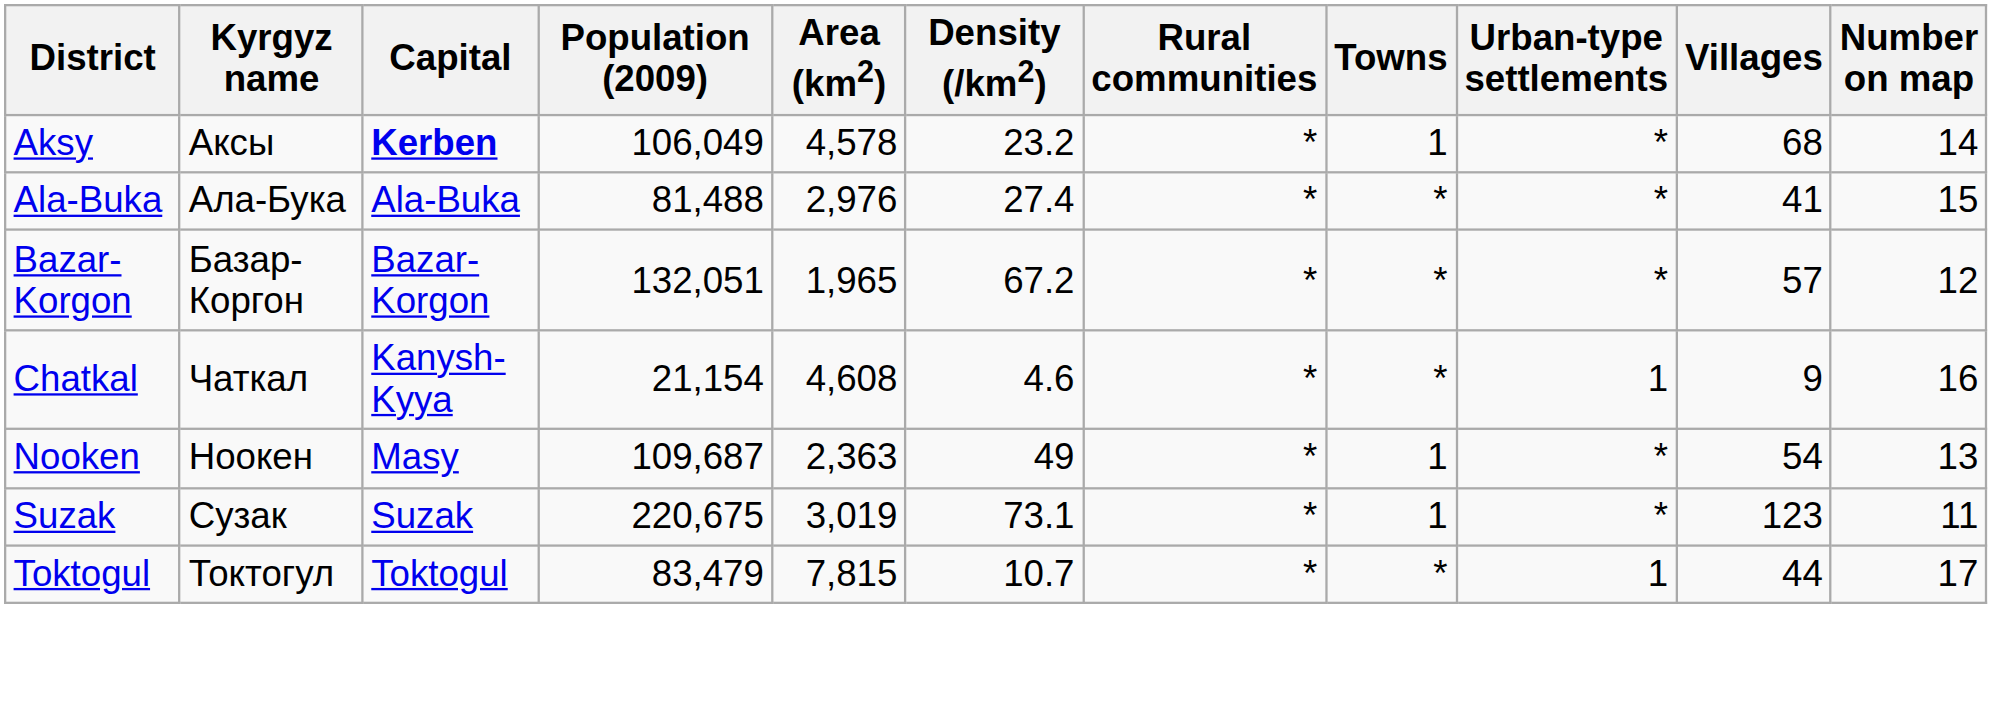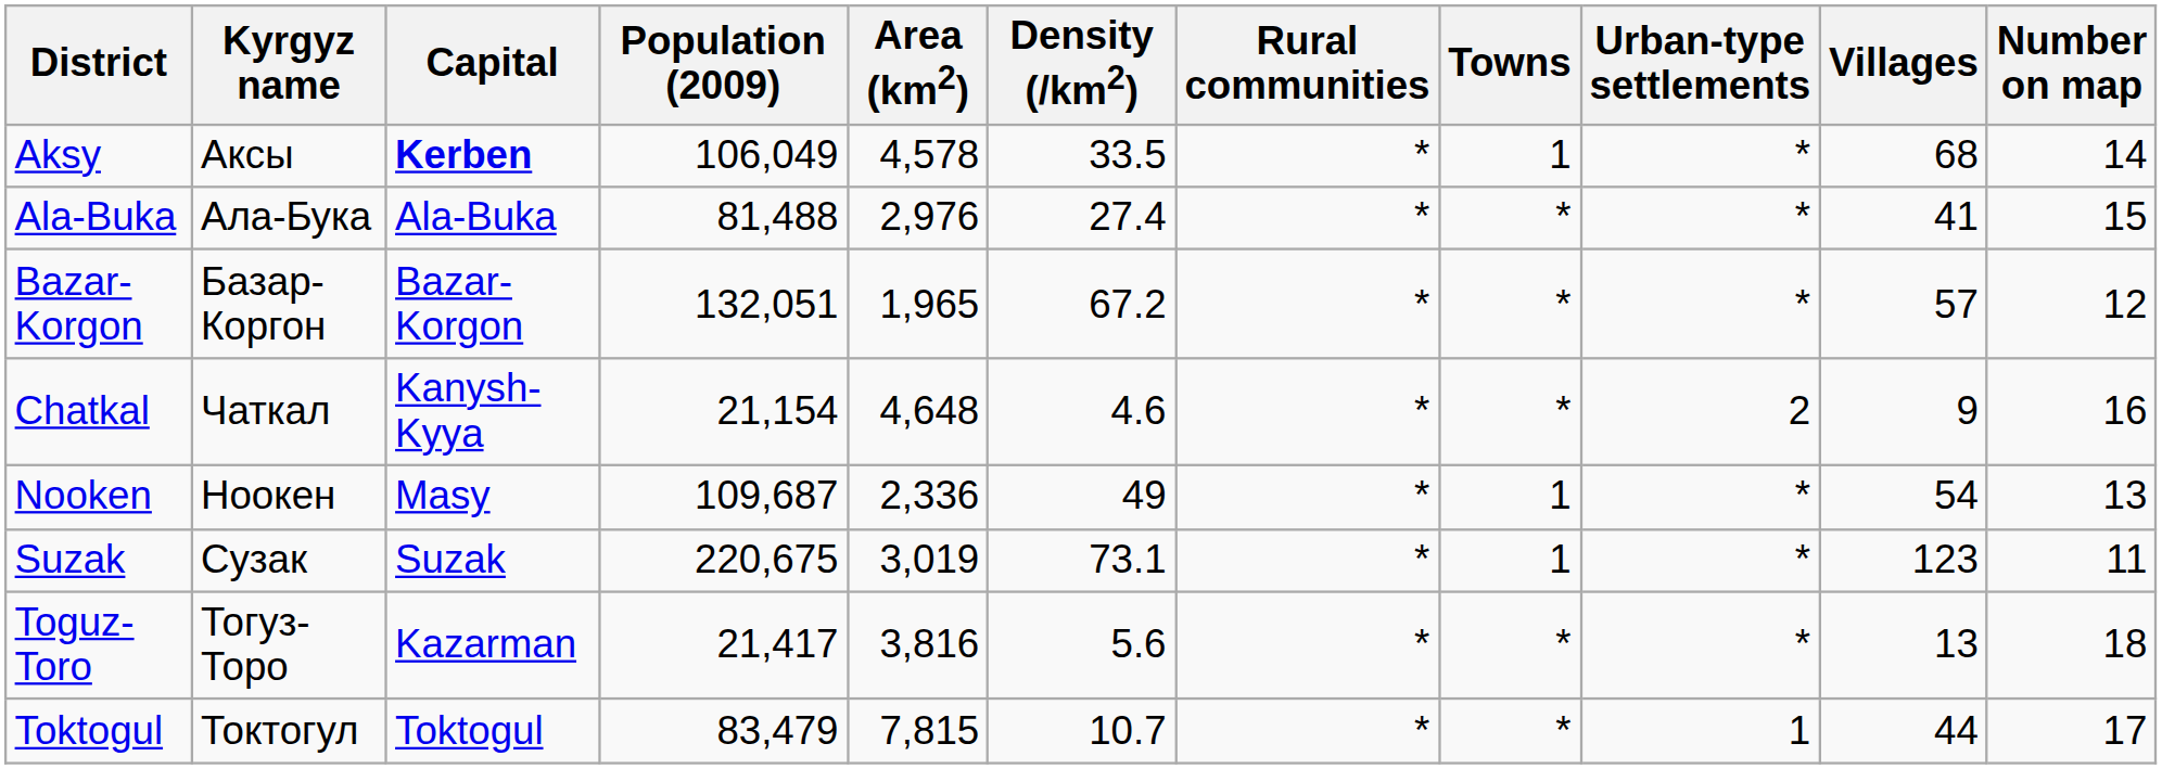 <table class="wikitable sortable" width=98%>
 <tr>
 <th>District</th>
 <th>Kyrgyz name</th>
 <th>Capital</th>
 <th>Population (2009)</th>
 <th>Area (km<sup>2</sup>)</th>
 <th>Density (/km<sup>2</sup>)</th>
 <th>Rural<br>communities</th>
 <th>Towns</th>
 <th>Urban-type<br>settlements</th>
 <th>Villages</th>
 <th>Number<br>on map</th>
 </tr>
 <tr>
 <td><a href='#'>Aksy</a></td>
 <td>Аксы</td>
 <td><strong><a href='#'>Kerben</a></strong></td>
 <td align="right">106,049</td>
 <td align="right">4,578</td>
-<td align="right">23.2</td>
+<td align="right">33.5</td>
 <td align="right">*</td>
 <td align="right">1</td>
 <td align="right">*</td>
 <td align="right">68</td>
 <td align="right">14</td>
 </tr>
 <tr>
 <td><a href='#'>Ala-Buka</a></td>
 <td>Ала-Бука</td>
 <td><a href='#'>Ala-Buka</a></td>
 <td align="right">81,488</td>
 <td align="right">2,976</td>
 <td align="right">27.4</td>
 <td align="right">*</td>
 <td align="right">*</td>
 <td align="right">*</td>
 <td align="right">41</td>
 <td align="right">15</td>
 </tr>
 <tr>
 <td><a href='#'>Bazar-Korgon</a></td>
 <td>Базар-Коргон</td>
 <td><a href='#'>Bazar-Korgon</a></td>
 <td align="right">132,051</td>
 <td align="right">1,965</td>
 <td align="right">67.2</td>
 <td align="right">*</td>
 <td align="right">*</td>
 <td align="right">*</td>
 <td align="right">57</td>
 <td align="right">12</td>
 </tr>
 <tr>
 <td><a href='#'>Chatkal</a></td>
 <td>Чаткал</td>
 <td><a href='#'>Kanysh-Kyya</a></td>
 <td align="right">21,154</td>
-<td align="right">4,608</td>
+<td align="right">4,648</td>
 <td align="right">4.6</td>
 <td align="right">*</td>
 <td align="right">*</td>
-<td align="right">1</td>
+<td align="right">2</td>
 <td align="right">9</td>
 <td align="right">16</td>
 </tr>
 <tr>
 <td><a href='#'>Nooken</a></td>
 <td>Ноокен</td>
 <td><a href='#'>Masy</a></td>
 <td align="right">109,687</td>
-<td align="right">2,363</td>
+<td align="right">2,336</td>
 <td align="right">49</td>
 <td align="right">*</td>
 <td align="right">1</td>
 <td align="right">*</td>
 <td align="right">54</td>
 <td align="right">13</td>
 </tr>
 <tr>
 <td><a href='#'>Suzak</a></td>
 <td>Сузак</td>
 <td><a href='#'>Suzak</a></td>
 <td align="right">220,675</td>
 <td align="right">3,019</td>
 <td align="right">73.1</td>
 <td align="right">*</td>
 <td align="right">1</td>
 <td align="right">*</td>
 <td align="right">123</td>
 <td align="right">11</td>
 </tr>
 <tr>
+<td><a href='#'>Toguz-Toro</a></td>
+<td>Тогуз-Торо</td>
+<td><a href='#'>Kazarman</a></td>
+<td align="right">21,417</td>
+<td align="right">3,816</td>
+<td align="right">5.6</td>
+<td align="right">*</td>
+<td align="right">*</td>
+<td align="right">*</td>
+<td align="right">13</td>
+<td align="right">18</td>
+</tr>
+<tr>
 <td><a href='#'>Toktogul</a></td>
 <td>Токтогул</td>
 <td><a href='#'>Toktogul</a></td>
 <td align="right">83,479</td>
 <td align="right">7,815</td>
 <td align="right">10.7</td>
 <td align="right">*</td>
 <td align="right">*</td>
 <td align="right">1</td>
 <td align="right">44</td>
 <td align="right">17</td>
 </tr>
 </table>
